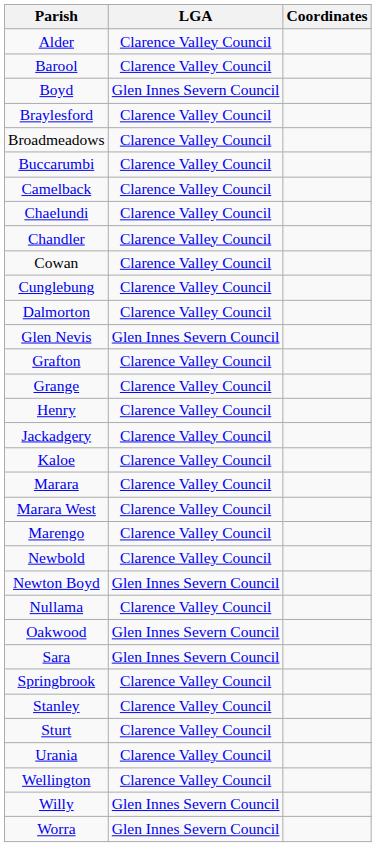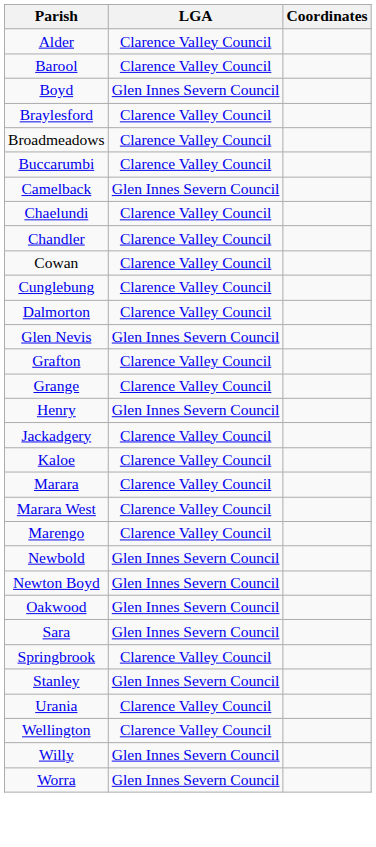 <table class="wikitable" style="text-align:center">
 <tr>
 <th>Parish</th>
 <th>LGA</th>
 <th>Coordinates</th>
 </tr>
 <tr>
 <td><a href='#'>Alder</a></td>
 <td><a href='#'>Clarence Valley Council</a></td>
 <td></td>
 </tr>
 <tr>
 <td><a href='#'>Barool</a></td>
 <td><a href='#'>Clarence Valley Council</a></td>
 <td></td>
 </tr>
 <tr>
 <td><a href='#'>Boyd</a></td>
 <td><a href='#'>Glen Innes Severn Council</a></td>
 <td></td>
 </tr>
 <tr>
 <td><a href='#'>Braylesford</a></td>
 <td><a href='#'>Clarence Valley Council</a></td>
 <td></td>
 </tr>
 <tr>
 <td>Broadmeadows</td>
 <td><a href='#'>Clarence Valley Council</a></td>
 <td></td>
 </tr>
 <tr>
 <td><a href='#'>Buccarumbi</a></td>
 <td><a href='#'>Clarence Valley Council</a></td>
 <td></td>
 </tr>
 <tr>
 <td><a href='#'>Camelback</a></td>
-<td><a href='#'>Clarence Valley Council</a></td>
+<td><a href='#'>Glen Innes Severn Council</a></td>
 <td></td>
 </tr>
 <tr>
 <td><a href='#'>Chaelundi</a></td>
 <td><a href='#'>Clarence Valley Council</a></td>
 <td></td>
 </tr>
 <tr>
 <td><a href='#'>Chandler</a></td>
 <td><a href='#'>Clarence Valley Council</a></td>
 <td></td>
 </tr>
 <tr>
 <td>Cowan</td>
 <td><a href='#'>Clarence Valley Council</a></td>
 <td></td>
 </tr>
 <tr>
 <td><a href='#'>Cunglebung</a></td>
 <td><a href='#'>Clarence Valley Council</a></td>
 <td></td>
 </tr>
 <tr>
 <td><a href='#'>Dalmorton</a></td>
 <td><a href='#'>Clarence Valley Council</a></td>
 <td></td>
 </tr>
 <tr>
 <td><a href='#'>Glen Nevis</a></td>
 <td><a href='#'>Glen Innes Severn Council</a></td>
 <td></td>
 </tr>
 <tr>
 <td><a href='#'>Grafton</a></td>
 <td><a href='#'>Clarence Valley Council</a></td>
 <td></td>
 </tr>
 <tr>
 <td><a href='#'>Grange</a></td>
 <td><a href='#'>Clarence Valley Council</a></td>
 <td></td>
 </tr>
 <tr>
 <td><a href='#'>Henry</a></td>
-<td><a href='#'>Clarence Valley Council</a></td>
+<td><a href='#'>Glen Innes Severn Council</a></td>
 <td></td>
 </tr>
 <tr>
 <td><a href='#'>Jackadgery</a></td>
 <td><a href='#'>Clarence Valley Council</a></td>
 <td></td>
 </tr>
 <tr>
 <td><a href='#'>Kaloe</a></td>
 <td><a href='#'>Clarence Valley Council</a></td>
 <td></td>
 </tr>
 <tr>
 <td><a href='#'>Marara</a></td>
 <td><a href='#'>Clarence Valley Council</a></td>
 <td></td>
 </tr>
 <tr>
 <td><a href='#'>Marara West</a></td>
 <td><a href='#'>Clarence Valley Council</a></td>
 <td></td>
 </tr>
 <tr>
 <td><a href='#'>Marengo</a></td>
 <td><a href='#'>Clarence Valley Council</a></td>
 <td></td>
 </tr>
 <tr>
 <td><a href='#'>Newbold</a></td>
-<td><a href='#'>Clarence Valley Council</a></td>
+<td><a href='#'>Glen Innes Severn Council</a></td>
 <td></td>
 </tr>
 <tr>
 <td><a href='#'>Newton Boyd</a></td>
 <td><a href='#'>Glen Innes Severn Council</a></td>
-<td></td>
-</tr>
-<tr>
-<td><a href='#'>Nullama</a></td>
-<td><a href='#'>Clarence Valley Council</a></td>
 <td></td>
 </tr>
 <tr>
 <td><a href='#'>Oakwood</a></td>
 <td><a href='#'>Glen Innes Severn Council</a></td>
 <td></td>
 </tr>
 <tr>
 <td><a href='#'>Sara</a></td>
 <td><a href='#'>Glen Innes Severn Council</a></td>
 <td></td>
 </tr>
 <tr>
 <td><a href='#'>Springbrook</a></td>
 <td><a href='#'>Clarence Valley Council</a></td>
 <td></td>
 </tr>
 <tr>
 <td><a href='#'>Stanley</a></td>
-<td><a href='#'>Clarence Valley Council</a></td>
-<td></td>
-</tr>
-<tr>
-<td><a href='#'>Sturt</a></td>
-<td><a href='#'>Clarence Valley Council</a></td>
+<td><a href='#'>Glen Innes Severn Council</a></td>
 <td></td>
 </tr>
 <tr>
 <td><a href='#'>Urania</a></td>
 <td><a href='#'>Clarence Valley Council</a></td>
 <td></td>
 </tr>
 <tr>
 <td><a href='#'>Wellington</a></td>
 <td><a href='#'>Clarence Valley Council</a></td>
 <td></td>
 </tr>
 <tr>
 <td><a href='#'>Willy</a></td>
 <td><a href='#'>Glen Innes Severn Council</a></td>
 <td></td>
 </tr>
 <tr>
 <td><a href='#'>Worra</a></td>
 <td><a href='#'>Glen Innes Severn Council</a></td>
 <td></td>
 </tr>
 </table>
